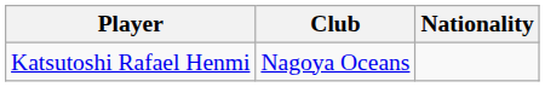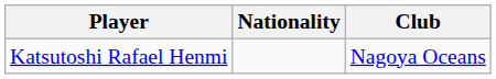 <table class="wikitable">
 <tr>
 <th>Player</th>
+<th>Nationality</th>
 <th>Club</th>
-<th>Nationality</th>
 </tr>
 <tr>
 <td><a href='#'>Katsutoshi Rafael Henmi</a></td>
+<td></td>
 <td> <a href='#'>Nagoya Oceans</a></td>
-<td></td>
 </tr>
 </table>
